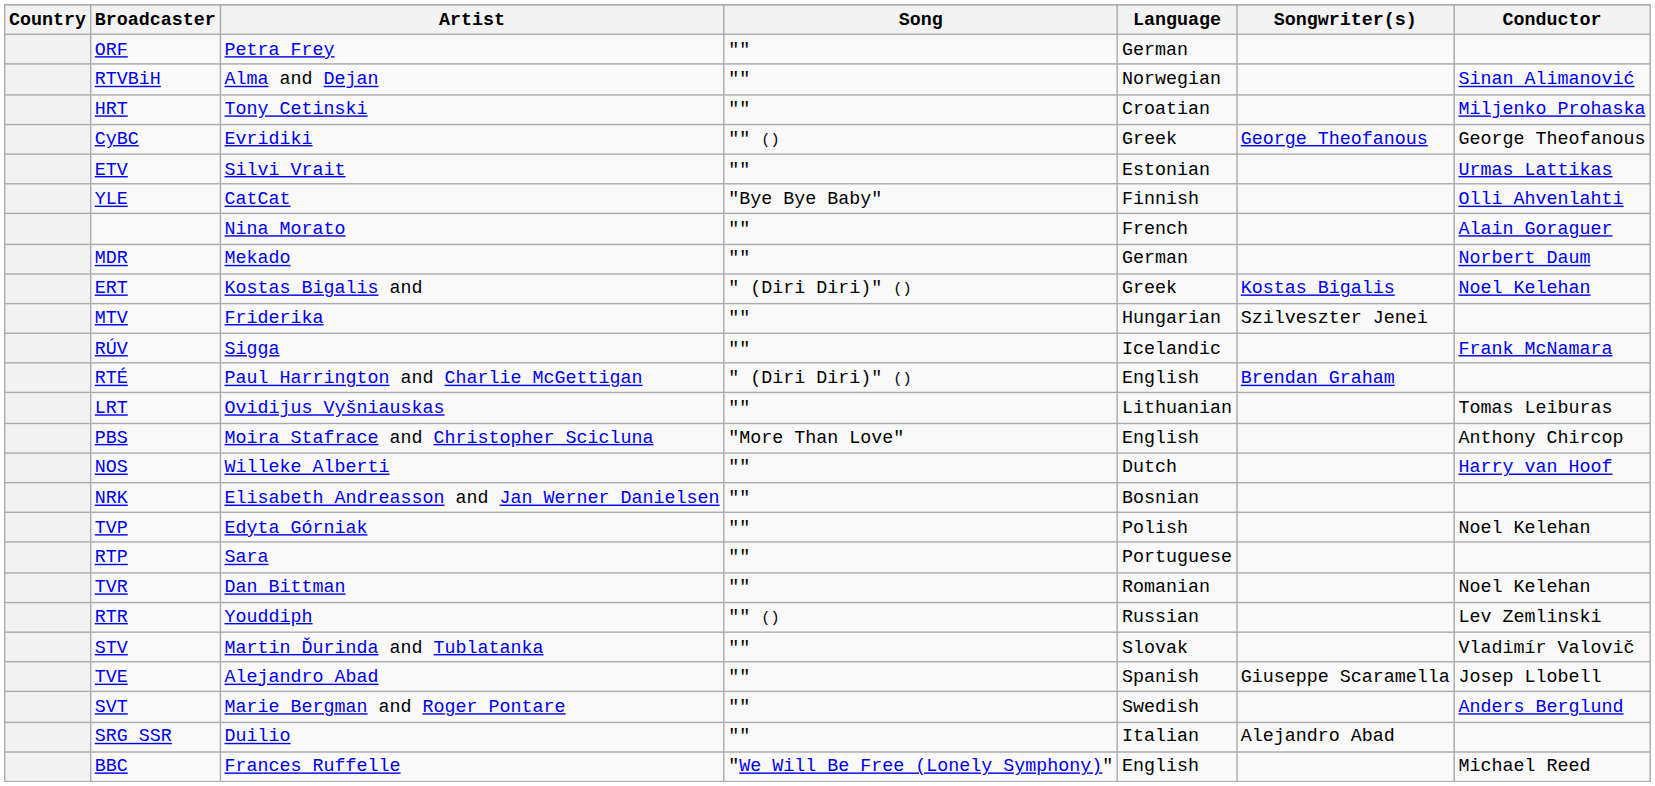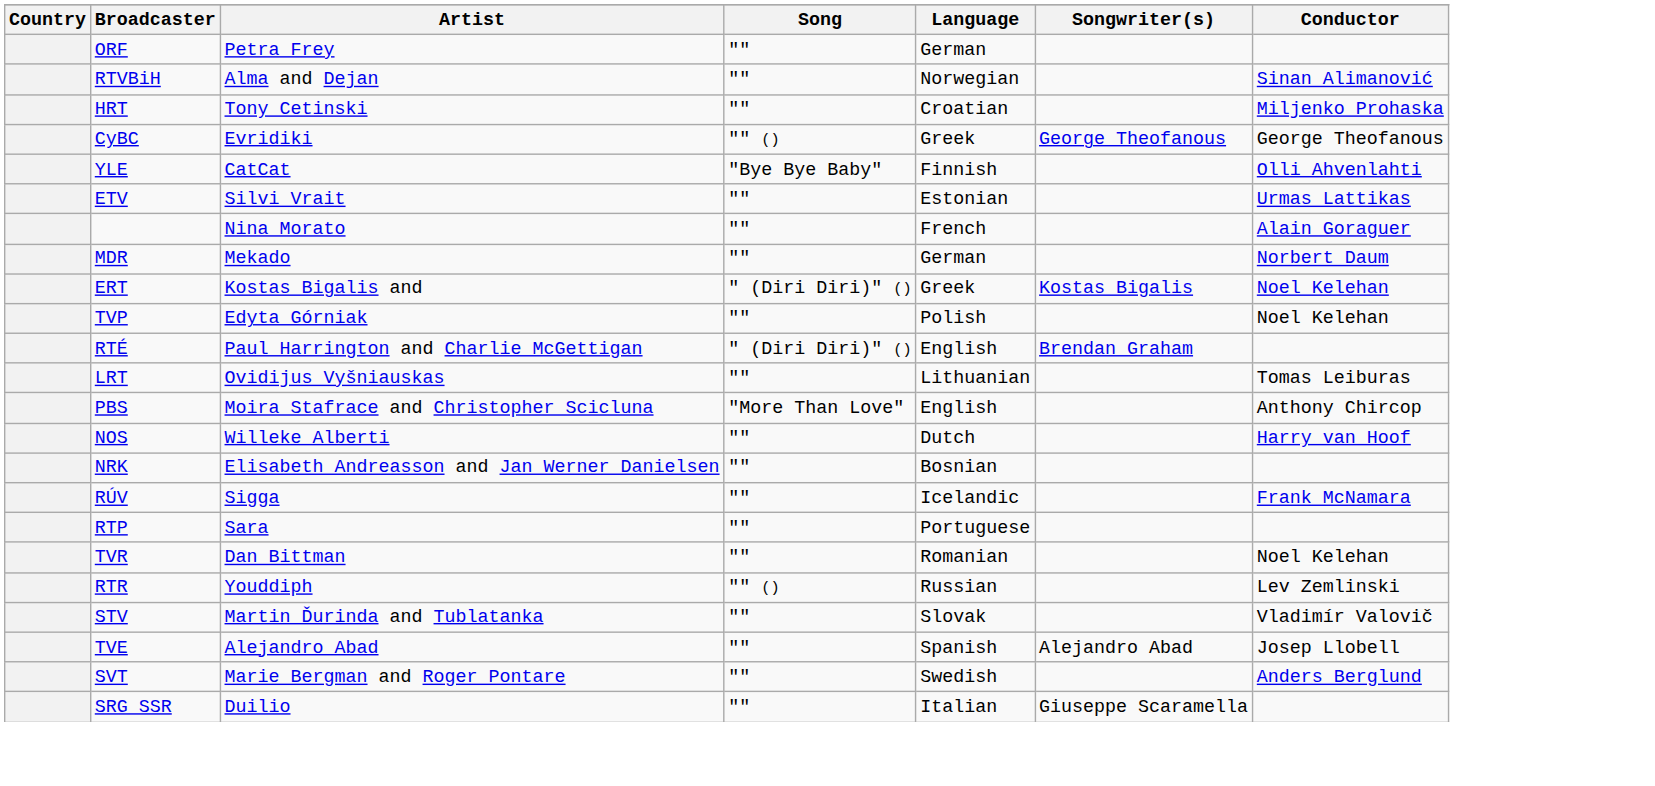 <table class="wikitable plainrowheaders sticky-header">
 <tr>
 </tr>
 <tr>
 <th scope="col">Country</th>
 <th scope="col">Broadcaster</th>
 <th scope="col">Artist</th>
 <th scope="col">Song</th>
 <th scope="col">Language</th>
 <th scope="col">Songwriter(s)</th>
 <th scope="col">Conductor</th>
 </tr>
 <tr>
 <th scope="row"></th>
 <td><a href='#'>ORF</a></td>
 <td><a href='#'>Petra Frey</a></td>
 <td>""</td>
 <td>German</td>
 <td></td>
 <td></td>
 </tr>
 <tr>
 <th scope="row"></th>
 <td><a href='#'>RTVBiH</a></td>
 <td><a href='#'>Alma</a> and <a href='#'>Dejan</a></td>
 <td>""</td>
 <td>Norwegian</td>
 <td></td>
 <td><a href='#'>Sinan Alimanović</a></td>
 </tr>
 <tr>
 <th scope="row"></th>
 <td><a href='#'>HRT</a></td>
 <td><a href='#'>Tony Cetinski</a></td>
 <td>""</td>
 <td>Croatian</td>
 <td></td>
 <td><a href='#'>Miljenko Prohaska</a></td>
 </tr>
 <tr>
 <th scope="row"></th>
 <td><a href='#'>CyBC</a></td>
 <td><a href='#'>Evridiki</a></td>
 <td>"" <small>()</small></td>
 <td>Greek</td>
 <td><a href='#'>George Theofanous</a></td>
 <td>George Theofanous</td>
 </tr>
 <tr>
 <th scope="row"></th>
+<td><a href='#'>YLE</a></td>
+<td><a href='#'>CatCat</a></td>
+<td>"Bye Bye Baby"</td>
+<td>Finnish</td>
+<td></td>
+<td><a href='#'>Olli Ahvenlahti</a></td>
+</tr>
+<tr>
+<th scope="row"></th>
 <td><a href='#'>ETV</a></td>
 <td><a href='#'>Silvi Vrait</a></td>
 <td>""</td>
 <td>Estonian</td>
 <td></td>
 <td><a href='#'>Urmas Lattikas</a></td>
-</tr>
-<tr>
-<th scope="row"></th>
-<td><a href='#'>YLE</a></td>
-<td><a href='#'>CatCat</a></td>
-<td>"Bye Bye Baby"</td>
-<td>Finnish</td>
-<td></td>
-<td><a href='#'>Olli Ahvenlahti</a></td>
 </tr>
 <tr>
 <th scope="row"></th>
 <td></td>
 <td><a href='#'>Nina Morato</a></td>
 <td>""</td>
 <td>French</td>
 <td></td>
 <td><a href='#'>Alain Goraguer</a></td>
 </tr>
 <tr>
 <th scope="row"></th>
 <td><a href='#'>MDR</a></td>
 <td><a href='#'>Mekado</a></td>
 <td>""</td>
 <td>German</td>
 <td></td>
 <td><a href='#'>Norbert Daum</a></td>
 </tr>
 <tr>
 <th scope="row"></th>
 <td><a href='#'>ERT</a></td>
 <td><a href='#'>Kostas Bigalis</a> and </td>
 <td>" (Diri Diri)" <small>()</small></td>
 <td>Greek</td>
 <td><a href='#'>Kostas Bigalis</a></td>
 <td><a href='#'>Noel Kelehan</a></td>
 </tr>
 <tr>
 <th scope="row"></th>
-<td><a href='#'>MTV</a></td>
-<td><a href='#'>Friderika</a></td>
+<td><a href='#'>TVP</a></td>
+<td><a href='#'>Edyta Górniak</a></td>
 <td>""</td>
-<td>Hungarian</td>
-<td>Szilveszter Jenei</td>
+<td>Polish</td>
 <td></td>
-</tr>
-<tr>
-<th scope="row"></th>
-<td><a href='#'>RÚV</a></td>
-<td><a href='#'>Sigga</a></td>
-<td>""</td>
-<td>Icelandic</td>
-<td></td>
-<td><a href='#'>Frank McNamara</a></td>
+<td>Noel Kelehan</td>
 </tr>
 <tr>
 <th scope="row"></th>
 <td><a href='#'>RTÉ</a></td>
 <td><a href='#'>Paul Harrington</a> and <a href='#'>Charlie McGettigan</a></td>
 <td>" (Diri Diri)" <small>()</small></td>
 <td>English</td>
 <td><a href='#'>Brendan Graham</a></td>
 <td></td>
 </tr>
 <tr>
 <th scope="row"></th>
 <td><a href='#'>LRT</a></td>
 <td><a href='#'>Ovidijus Vyšniauskas</a></td>
 <td>""</td>
 <td>Lithuanian</td>
 <td></td>
 <td>Tomas Leiburas</td>
 </tr>
 <tr>
 <th scope="row"></th>
 <td><a href='#'>PBS</a></td>
 <td><a href='#'>Moira Stafrace</a> and <a href='#'>Christopher Scicluna</a></td>
 <td>"More Than Love"</td>
 <td>English</td>
 <td></td>
 <td>Anthony Chircop</td>
 </tr>
 <tr>
 <th scope="row"></th>
 <td><a href='#'>NOS</a></td>
 <td><a href='#'>Willeke Alberti</a></td>
 <td>""</td>
 <td>Dutch</td>
 <td></td>
 <td><a href='#'>Harry van Hoof</a></td>
 </tr>
 <tr>
 <th scope="row"></th>
 <td><a href='#'>NRK</a></td>
 <td><a href='#'>Elisabeth Andreasson</a> and <a href='#'>Jan Werner Danielsen</a></td>
 <td>""</td>
 <td>Bosnian</td>
 <td></td>
 <td></td>
 </tr>
 <tr>
 <th scope="row"></th>
-<td><a href='#'>TVP</a></td>
-<td><a href='#'>Edyta Górniak</a></td>
+<td><a href='#'>RÚV</a></td>
+<td><a href='#'>Sigga</a></td>
 <td>""</td>
-<td>Polish</td>
+<td>Icelandic</td>
 <td></td>
-<td>Noel Kelehan</td>
+<td><a href='#'>Frank McNamara</a></td>
 </tr>
 <tr>
 <th scope="row"></th>
 <td><a href='#'>RTP</a></td>
 <td><a href='#'>Sara</a></td>
 <td>""</td>
 <td>Portuguese</td>
 <td></td>
 <td></td>
 </tr>
 <tr>
 <th scope="row"></th>
 <td><a href='#'>TVR</a></td>
 <td><a href='#'>Dan Bittman</a></td>
 <td>""</td>
 <td>Romanian</td>
 <td></td>
 <td>Noel Kelehan</td>
 </tr>
 <tr>
 <th scope="row"></th>
 <td><a href='#'>RTR</a></td>
 <td><a href='#'>Youddiph</a></td>
 <td>"" <small>()</small></td>
 <td>Russian</td>
 <td></td>
 <td>Lev Zemlinski</td>
 </tr>
 <tr>
 <th scope="row"></th>
 <td><a href='#'>STV</a></td>
 <td><a href='#'>Martin Ďurinda</a> and <a href='#'>Tublatanka</a></td>
 <td>""</td>
 <td>Slovak</td>
 <td></td>
 <td>Vladimír Valovič</td>
 </tr>
 <tr>
 <th scope="row"></th>
 <td><a href='#'>TVE</a></td>
 <td><a href='#'>Alejandro Abad</a></td>
 <td>""</td>
 <td>Spanish</td>
-<td>Giuseppe Scaramella</td>
+<td>Alejandro Abad</td>
 <td>Josep Llobell</td>
 </tr>
 <tr>
 <th scope="row"></th>
 <td><a href='#'>SVT</a></td>
 <td><a href='#'>Marie Bergman</a> and <a href='#'>Roger Pontare</a></td>
 <td>""</td>
 <td>Swedish</td>
 <td></td>
 <td><a href='#'>Anders Berglund</a></td>
 </tr>
 <tr>
 <th scope="row"></th>
 <td><a href='#'>SRG SSR</a></td>
 <td><a href='#'>Duilio</a></td>
 <td>""</td>
 <td>Italian</td>
-<td>Alejandro Abad</td>
+<td>Giuseppe Scaramella</td>
 <td></td>
 </tr>
-<tr>
-<th scope="row"></th>
-<td><a href='#'>BBC</a></td>
-<td><a href='#'>Frances Ruffelle</a></td>
-<td>"<a href='#'>We Will Be Free (Lonely Symphony)</a>"</td>
-<td>English</td>
-<td></td>
-<td>Michael Reed</td>
-</tr>
 </table>
